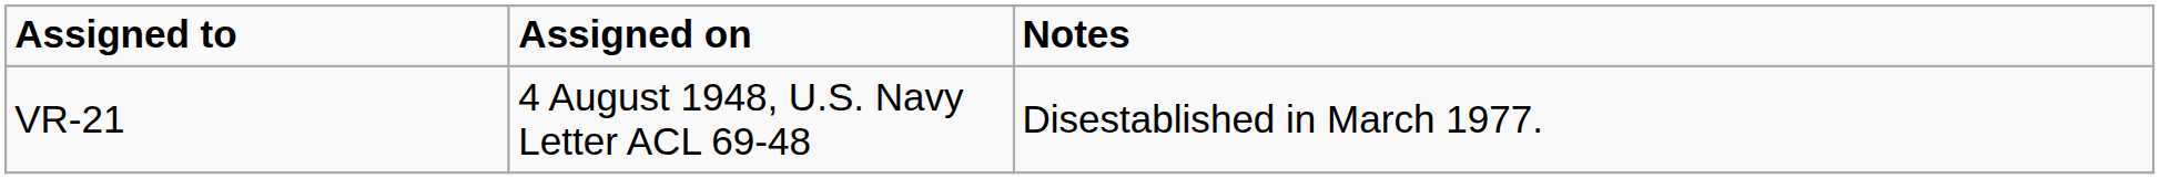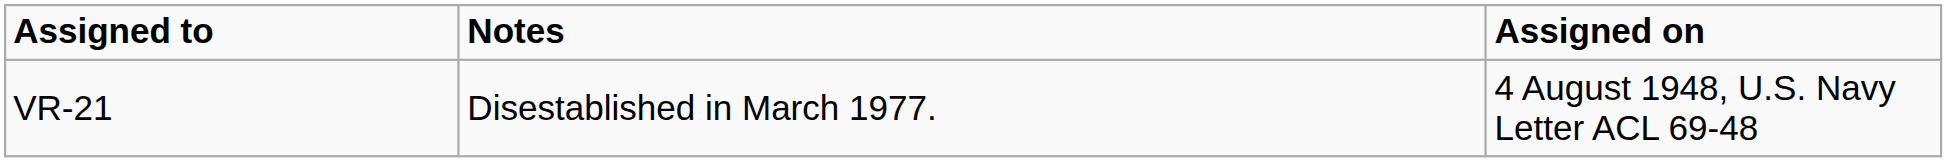 <table class="wikitable" style="width: 70%;">
 <tr>
 <td style="width: 200px;"><strong>Assigned to</strong></td>
+<td><strong>Notes</strong></td>
 <td style="width: 200px;"><strong>Assigned on</strong></td>
-<td><strong>Notes</strong></td>
 </tr>
 <tr>
 <td>VR-21</td>
+<td>Disestablished in March 1977.</td>
 <td>4 August 1948, U.S. Navy Letter ACL 69-48</td>
-<td>Disestablished in March 1977.</td>
 </tr>
 </table>
